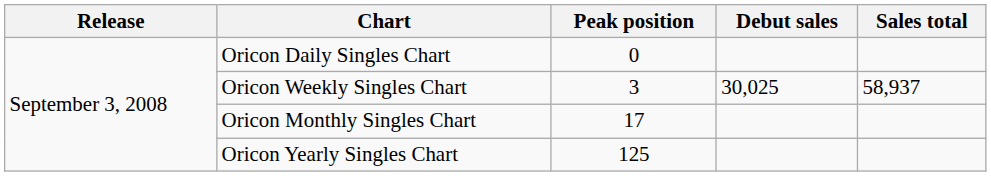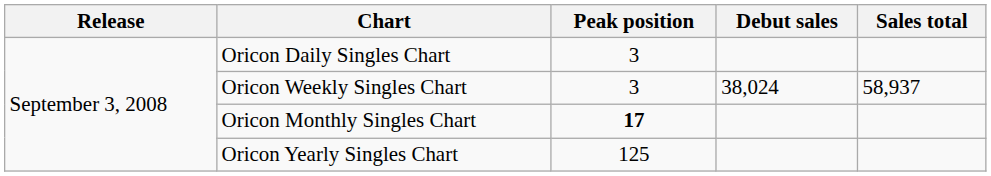 <table class="wikitable" style="width:750px;">
 <tr>
 <th>Release</th>
 <th>Chart</th>
 <th>Peak position</th>
 <th>Debut sales</th>
 <th>Sales total</th>
 </tr>
 <tr>
 <td rowspan="4">September 3, 2008</td>
 <td>Oricon Daily Singles Chart</td>
-<td style="text-align:center;">0</td>
+<td style="text-align:center;">3</td>
 <td></td>
 <td></td>
 </tr>
 <tr>
 <td>Oricon Weekly Singles Chart</td>
 <td style="text-align:center;">3</td>
-<td>30,025</td>
+<td>38,024</td>
 <td>58,937</td>
 </tr>
 <tr>
 <td>Oricon Monthly Singles Chart</td>
-<td style="text-align:center;">17</td>
+<td style="text-align:center;"><strong>17</strong></td>
 <td></td>
 <td></td>
 </tr>
 <tr>
 <td>Oricon Yearly Singles Chart</td>
 <td style="text-align:center;">125</td>
 <td></td>
 <td></td>
 </tr>
 </table>
